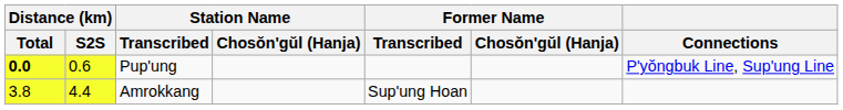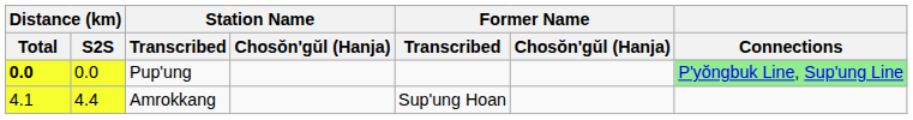 <table class="wikitable" style="font-size:90%;">
 <tr>
 <th colspan="2">Distance (km)</th>
 <th colspan="2">Station Name</th>
 <th colspan="2">Former Name</th>
 <th></th>
 </tr>
 <tr>
 <th>Total</th>
 <th>S2S</th>
 <th>Transcribed</th>
 <th>Chosŏn'gŭl (Hanja)</th>
 <th>Transcribed</th>
 <th>Chosŏn'gŭl (Hanja)</th>
 <th>Connections</th>
 </tr>
 <tr>
 <td bgcolor=#F7FE2E><strong>0.0</strong></td>
-<td bgcolor=#F7FE2E>0.6</td>
+<td bgcolor=#F7FE2E>0.0</td>
 <td>Pup'ung</td>
 <td></td>
 <td></td>
 <td></td>
-<td><a href='#'>P'yŏngbuk Line</a>, <a href='#'>Sup'ung Line</a></td>
+<td style="background: lightgreen;"><a href='#'>P'yŏngbuk Line</a>, <a href='#'>Sup'ung Line</a></td>
 </tr>
 <tr>
-<td bgcolor=#F7FE2E>3.8</td>
+<td bgcolor=#F7FE2E>4.1</td>
 <td bgcolor=#F7FE2E>4.4</td>
 <td>Amrokkang</td>
 <td></td>
 <td>Sup'ung Hoan</td>
 <td></td>
 <td></td>
 </tr>
 </table>
